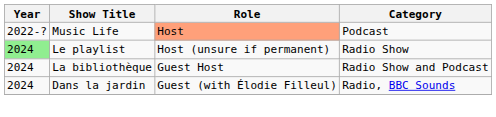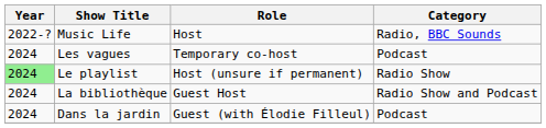 <table class="wikitable sortable">
 <tr>
 <th>Year</th>
 <th>Show Title</th>
 <th>Role</th>
 <th>Category</th>
 </tr>
 <tr>
 <td>2022-?</td>
 <td>Music Life</td>
-<td style="background: lightsalmon;">Host</td>
+<td>Host</td>
+<td>Radio, <a href='#'>BBC Sounds</a></td>
+</tr>
+<tr>
+<td>2024</td>
+<td>Les vagues</td>
+<td>Temporary co-host</td>
 <td>Podcast</td>
 </tr>
 <tr>
 <td style="background: lightgreen;">2024</td>
 <td>Le playlist</td>
 <td>Host (unsure if permanent)</td>
 <td>Radio Show</td>
 </tr>
 <tr>
 <td>2024</td>
 <td>La bibliothèque</td>
 <td>Guest Host</td>
 <td>Radio Show and Podcast</td>
 </tr>
 <tr>
 <td>2024</td>
 <td>Dans la jardin</td>
 <td>Guest (with Élodie Filleul)</td>
-<td>Radio, <a href='#'>BBC Sounds</a></td>
+<td>Podcast</td>
 </tr>
 <tr>
 </tr>
 </table>
